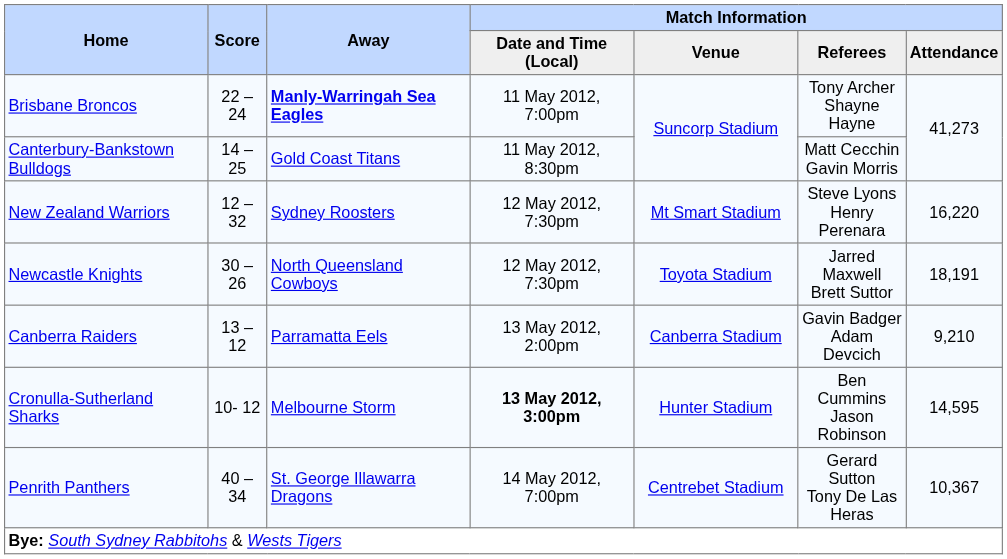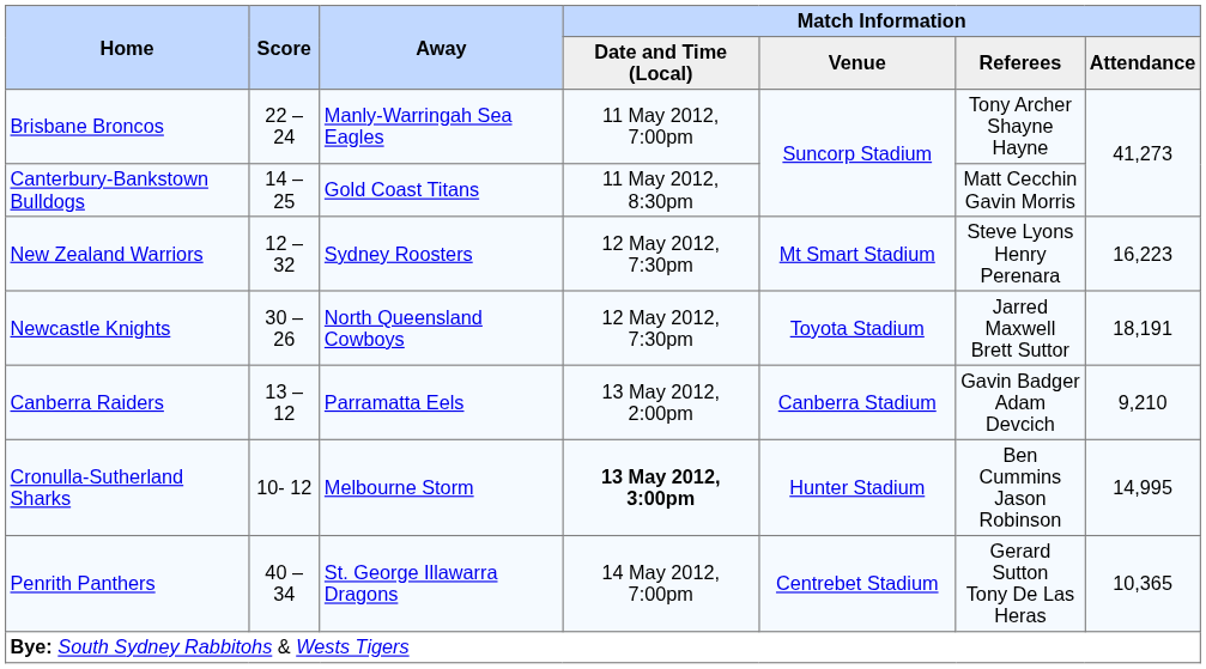 <table border="1" cellpadding="3" cellspacing="0" style="border-collapse:collapse; font-size:90%; width:100%;">
 <tr style="background:#c1d8ff;">
 <th rowspan="2" style="width:21%;">Home</th>
 <th rowspan="2" style="width:6%;">Score</th>
 <th rowspan="2" style="width:21%;">Away</th>
 <th colspan=6>Match Information</th>
 </tr>
 <tr style="background:#efefef;">
 <th width=17%>Date and Time (Local)</th>
 <th width=17%>Venue</th>
 <th width=11%>Referees</th>
 <th width=7%>Attendance</th>
 </tr>
 <tr style="text-align:center; background:#f5faff;">
 <td align=left> <a href='#'>Brisbane Broncos</a></td>
 <td>22 – 24</td>
-<td align=left><strong> <a href='#'>Manly-Warringah Sea Eagles</a></strong></td>
+<td align=left> <a href='#'>Manly-Warringah Sea Eagles</a></td>
 <td>11 May 2012, 7:00pm</td>
 <td rowspan="2"><a href='#'>Suncorp Stadium</a></td>
 <td>Tony Archer <br> Shayne Hayne</td>
 <td rowspan="2">41,273</td>
 </tr>
 <tr style="text-align:center; background:#f5faff;">
 <td align=left> <a href='#'>Canterbury-Bankstown Bulldogs</a></td>
 <td>14 – 25</td>
 <td align=left> <a href='#'>Gold Coast Titans</a></td>
 <td>11 May 2012, 8:30pm</td>
 <td>Matt Cecchin <br> Gavin Morris</td>
 </tr>
 <tr style="text-align:center; background:#f5faff;">
 <td align=left> <a href='#'>New Zealand Warriors</a></td>
 <td>12 – 32</td>
 <td align=left> <a href='#'>Sydney Roosters</a></td>
 <td>12 May 2012, 7:30pm</td>
 <td><a href='#'>Mt Smart Stadium</a></td>
 <td>Steve Lyons <br> Henry Perenara</td>
-<td>16,220</td>
+<td>16,223</td>
 </tr>
 <tr style="text-align:center; background:#f5faff;">
 <td align=left> <a href='#'>Newcastle Knights</a></td>
 <td>30 – 26</td>
 <td align=left> <a href='#'>North Queensland Cowboys</a></td>
 <td>12 May 2012, 7:30pm</td>
 <td><a href='#'>Toyota Stadium</a></td>
 <td>Jarred Maxwell <br> Brett Suttor</td>
 <td>18,191</td>
 </tr>
 <tr style="text-align:center; background:#f5faff;">
 <td align=left> <a href='#'>Canberra Raiders</a></td>
 <td>13 – 12</td>
 <td align=left> <a href='#'>Parramatta Eels</a></td>
 <td>13 May 2012, 2:00pm</td>
 <td><a href='#'>Canberra Stadium</a></td>
 <td>Gavin Badger <br> Adam Devcich</td>
 <td>9,210</td>
 </tr>
 <tr style="text-align:center; background:#f5faff;">
 <td align=left> <a href='#'>Cronulla-Sutherland Sharks</a></td>
 <td>10- 12</td>
 <td align=left> <a href='#'>Melbourne Storm</a></td>
 <td><strong>13 May 2012, 3:00pm</strong></td>
 <td><a href='#'>Hunter Stadium</a></td>
 <td>Ben Cummins <br> Jason Robinson</td>
-<td>14,595</td>
+<td>14,995</td>
 </tr>
 <tr style="text-align:center; background:#f5faff;">
 <td align=left> <a href='#'>Penrith Panthers</a></td>
 <td>40 – 34</td>
 <td align=left> <a href='#'>St. George Illawarra Dragons</a></td>
 <td>14 May 2012, 7:00pm</td>
 <td><a href='#'>Centrebet Stadium</a></td>
 <td>Gerard Sutton <br> Tony De Las Heras</td>
-<td>10,367</td>
+<td>10,365</td>
 </tr>
 <tr>
 <td colspan="7" style="text-align:left;"><strong>Bye:</strong>  <em><a href='#'>South Sydney Rabbitohs</a></em> &  <em><a href='#'>Wests Tigers</a></em></td>
 </tr>
 </table>
